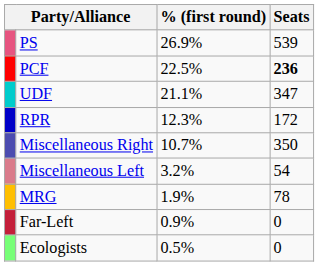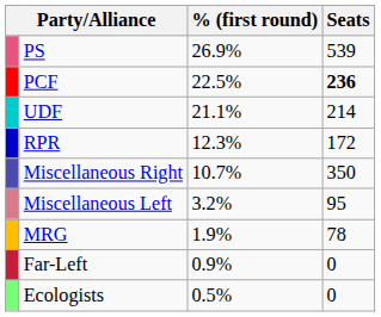 <table class="wikitable">
 <tr bgcolor=lightgrey>
 <th colspan=2>Party/Alliance</th>
 <th>% (first round)</th>
 <th>Seats</th>
 </tr>
 <tr>
 <td bgcolor="#E75480"> </td>
 <td><a href='#'>PS</a></td>
 <td>26.9%</td>
 <td>539</td>
 </tr>
 <tr>
 <td bgcolor="#FF0000"></td>
 <td><a href='#'>PCF</a></td>
 <td>22.5%</td>
 <td><strong>236</strong></td>
 </tr>
 <tr>
 <td bgcolor="#00CCCC"></td>
 <td><a href='#'>UDF</a></td>
 <td>21.1%</td>
-<td>347</td>
+<td>214</td>
 </tr>
 <tr>
 <td bgcolor="#0000C8"> </td>
 <td><a href='#'>RPR</a></td>
 <td>12.3%</td>
 <td>172</td>
 </tr>
 <tr>
 <td bgcolor="#4C4CB0"></td>
 <td><a href='#'>Miscellaneous Right</a></td>
 <td>10.7%</td>
 <td>350</td>
 </tr>
 <tr>
 <td bgcolor="#DA7B8B"></td>
 <td><a href='#'>Miscellaneous Left</a></td>
 <td>3.2%</td>
-<td>54</td>
+<td>95</td>
 </tr>
 <tr>
 <td bgcolor="#FFBF00"></td>
 <td><a href='#'>MRG</a></td>
 <td>1.9%</td>
 <td>78</td>
 </tr>
 <tr>
 <td bgcolor="#C41E3A"></td>
 <td>Far-Left</td>
 <td>0.9%</td>
 <td>0</td>
 </tr>
 <tr>
 <td bgcolor="#77ff77"></td>
 <td>Ecologists</td>
 <td>0.5%</td>
 <td>0</td>
 </tr>
 </table>
